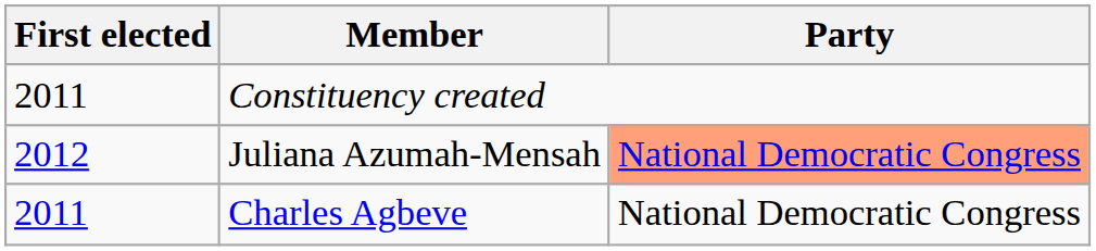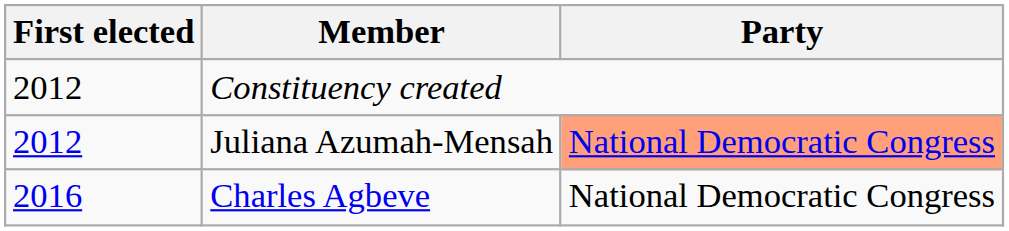 <table class="wikitable">
 <tr>
 <th>First elected</th>
 <th>Member</th>
 <th>Party</th>
 </tr>
 <tr>
-<td>2011</td>
+<td>2012</td>
 <td colspan="2"><em>Constituency created</em></td>
 </tr>
 <tr>
 <td><a href='#'>2012</a></td>
 <td>Juliana Azumah-Mensah</td>
 <td style="background: lightsalmon;"><a href='#'>National Democratic Congress</a></td>
 </tr>
 <tr>
-<td><a href='#'>2011</a></td>
+<td><a href='#'>2016</a></td>
 <td><a href='#'>Charles Agbeve</a></td>
 <td>National Democratic Congress</td>
 </tr>
 </table>
